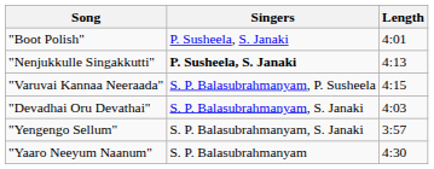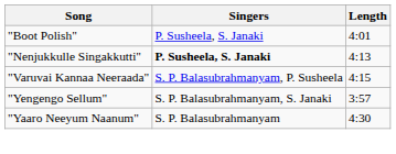 <table class="wikitable" style="font-size:95%;">
 <tr>
 <th>Song</th>
 <th>Singers</th>
 <th>Length</th>
 </tr>
 <tr --->
 <td>"Boot Polish"</td>
 <td><a href='#'>P. Susheela</a>, <a href='#'>S. Janaki</a></td>
 <td>4:01</td>
 </tr>
 <tr --->
 <td>"Nenjukkulle Singakkutti"</td>
 <td><strong>P. Susheela, S. Janaki</strong></td>
 <td>4:13</td>
 </tr>
 <tr --->
 <td>"Varuvai Kannaa Neeraada"</td>
 <td><a href='#'>S. P. Balasubrahmanyam</a>, P. Susheela</td>
 <td>4:15</td>
 </tr>
 <tr --->
-<td>"Devadhai Oru Devathai"</td>
-<td><a href='#'>S. P. Balasubrahmanyam</a>, S. Janaki</td>
-<td>4:03</td>
-</tr>
-<tr --->
 <td>"Yengengo Sellum"</td>
 <td>S. P. Balasubrahmanyam, S. Janaki</td>
 <td>3:57</td>
 </tr>
 <tr --->
 <td>"Yaaro Neeyum Naanum"</td>
 <td>S. P. Balasubrahmanyam</td>
 <td>4:30</td>
 </tr>
 </table>
